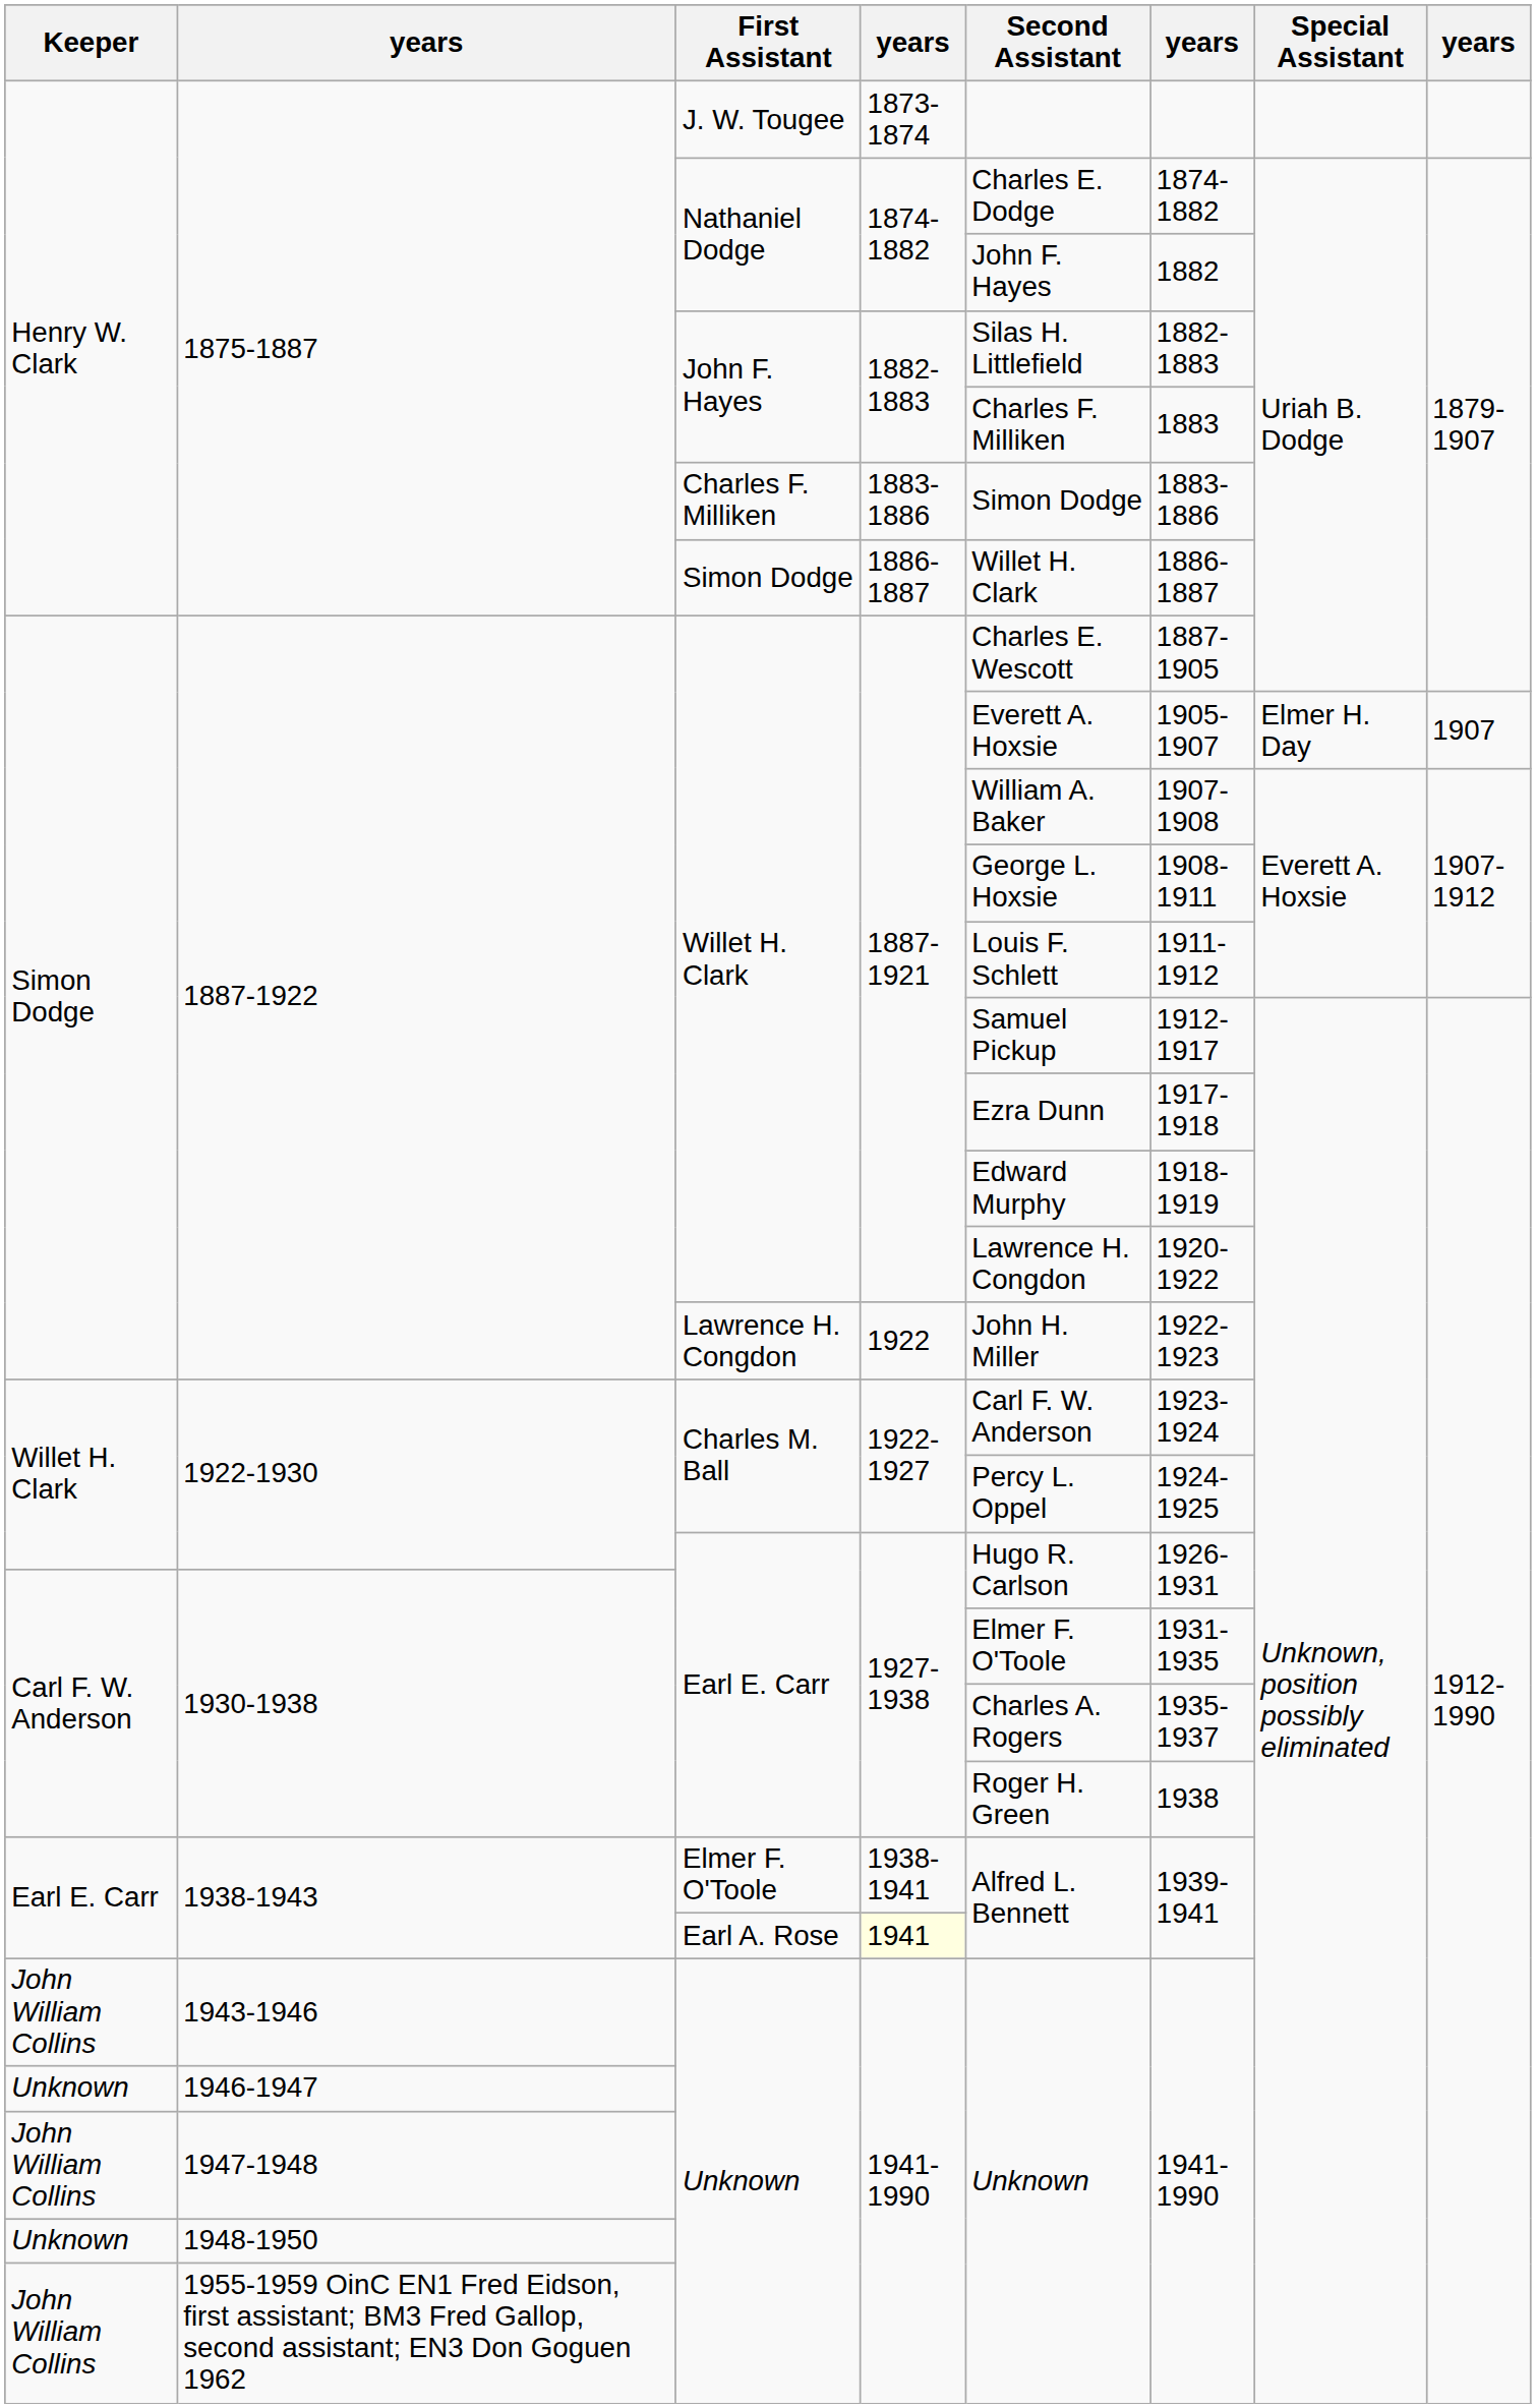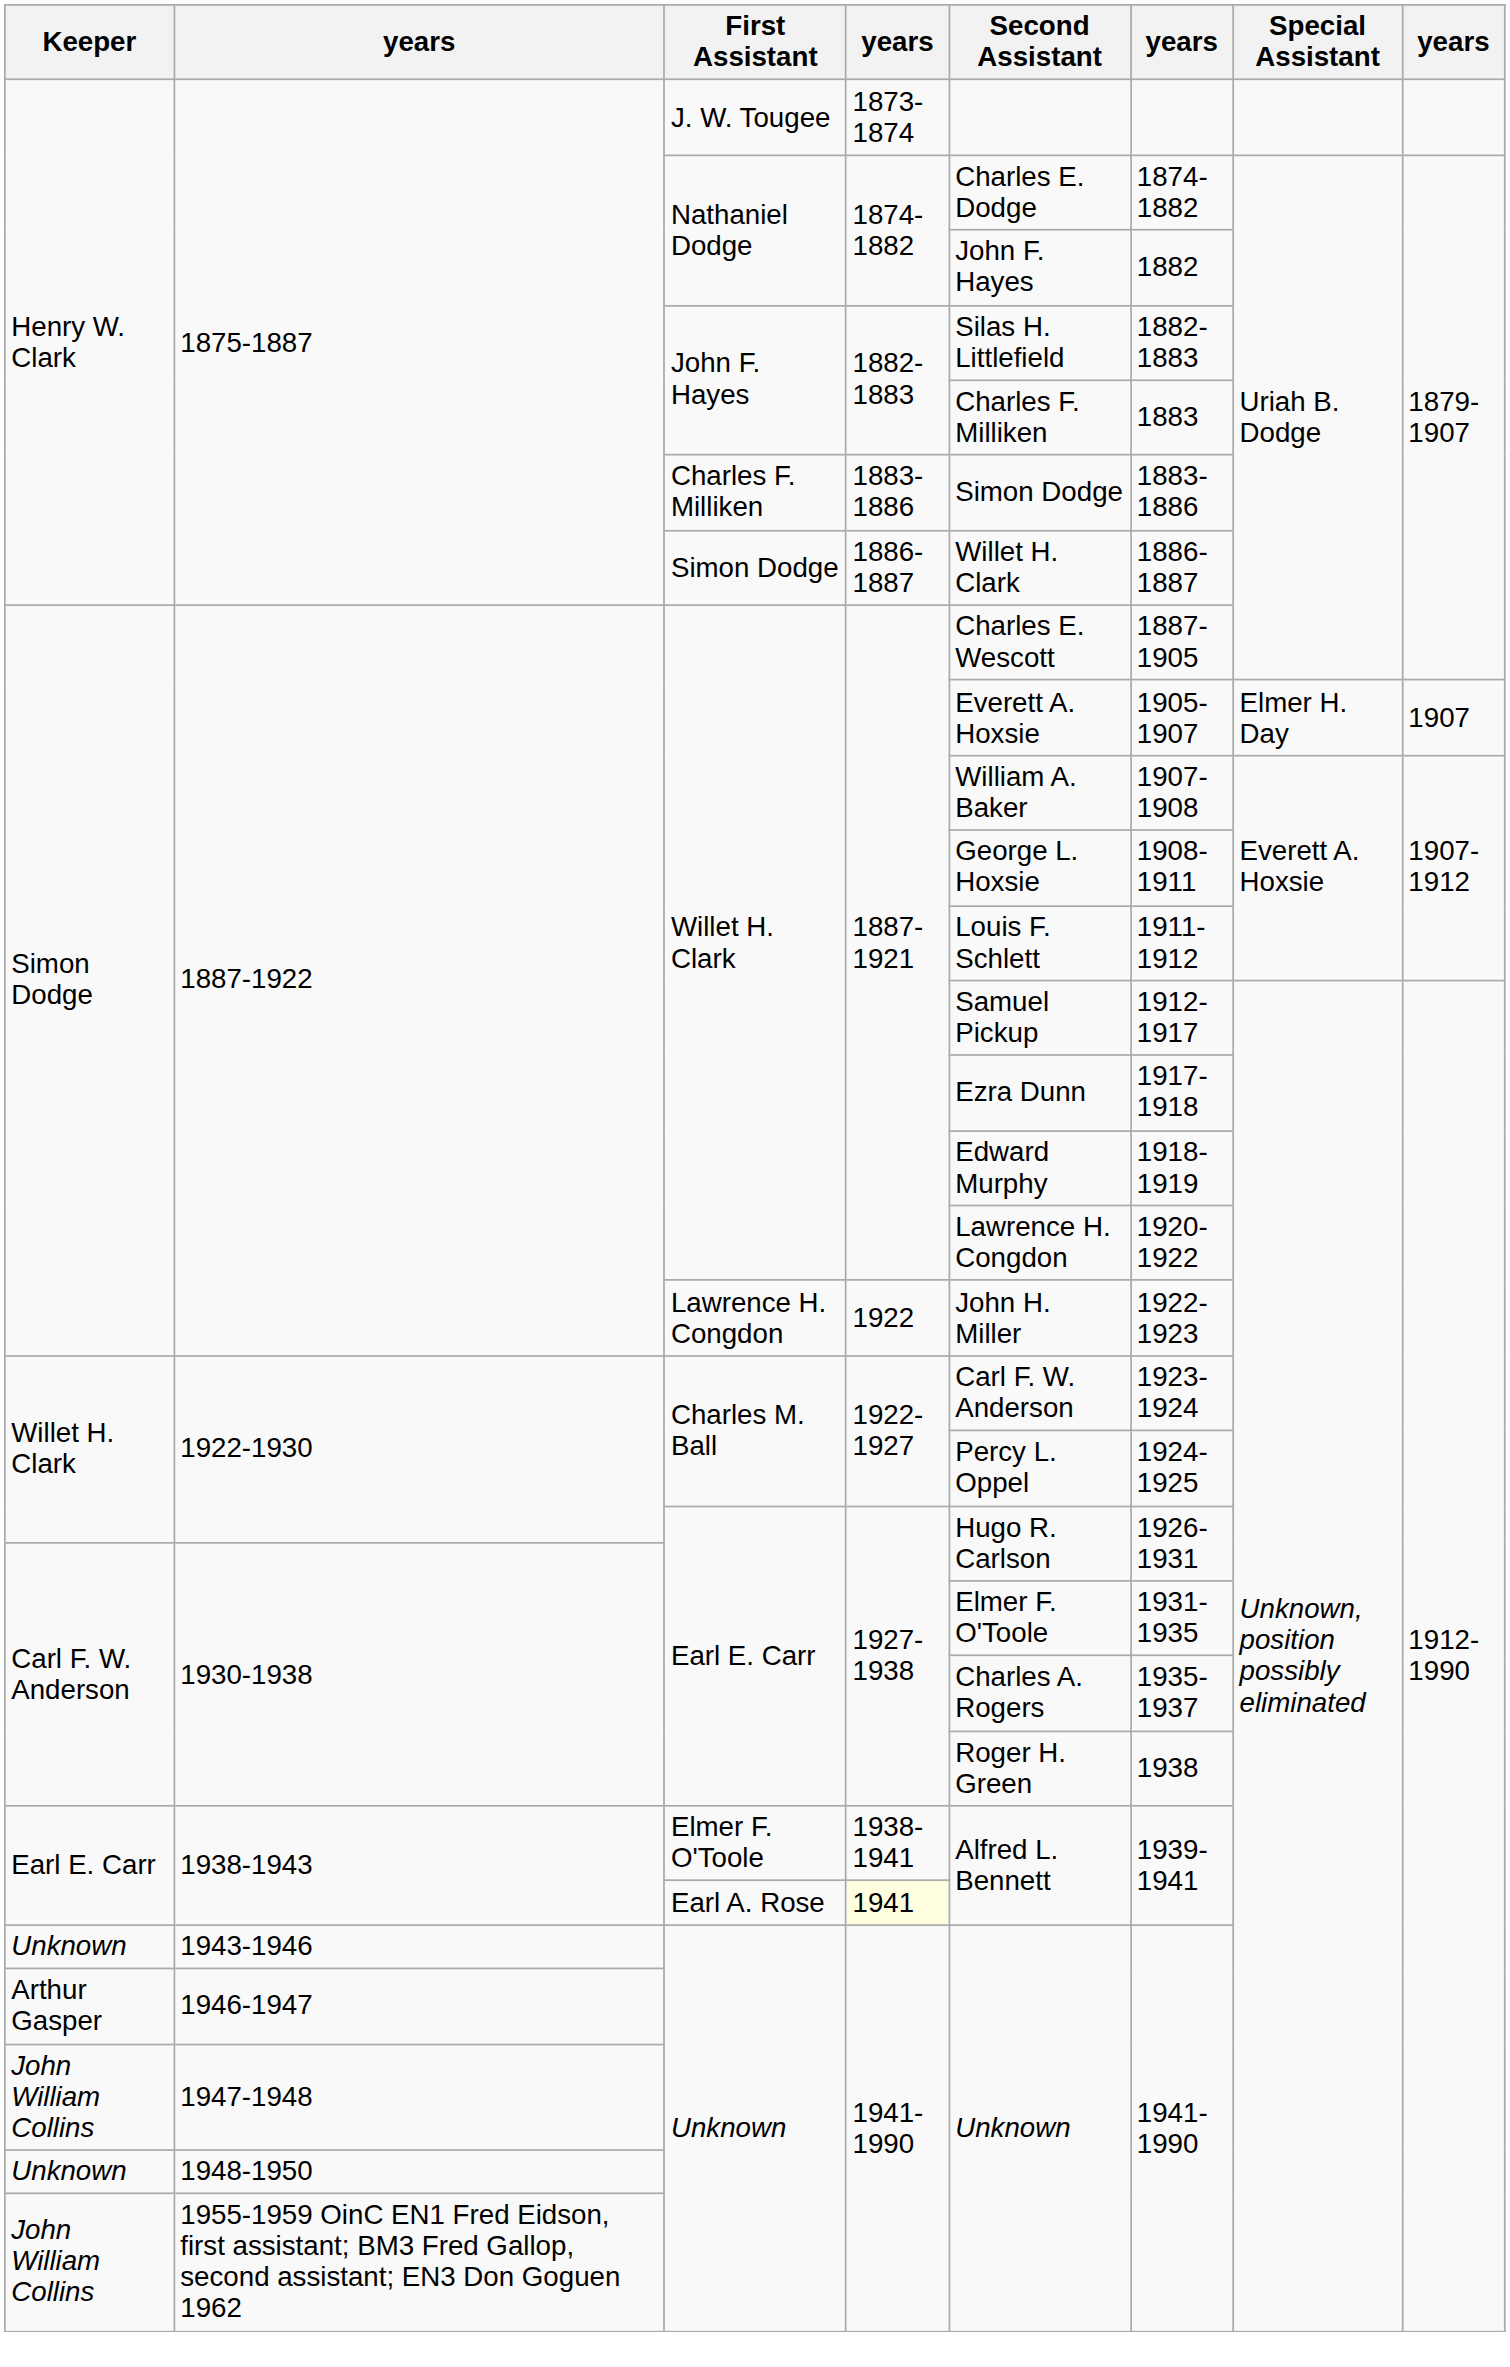 <table class="wikitable">
 <tr>
 <th>Keeper</th>
 <th>years</th>
 <th>First Assistant</th>
 <th>years</th>
 <th>Second Assistant</th>
 <th>years</th>
 <th>Special Assistant</th>
 <th>years</th>
 </tr>
 <tr>
 <td rowspan="7">Henry W. Clark</td>
 <td rowspan="7">1875-1887</td>
 <td>J. W. Tougee</td>
 <td>1873-1874</td>
 <td></td>
 <td></td>
 <td></td>
 <td></td>
 </tr>
 <tr>
 <td rowspan="2">Nathaniel Dodge</td>
 <td rowspan="2">1874-1882</td>
 <td>Charles E. Dodge</td>
 <td>1874-1882</td>
 <td rowspan="7">Uriah B. Dodge</td>
 <td rowspan="7">1879-1907</td>
 </tr>
 <tr>
 <td>John F. Hayes</td>
 <td>1882</td>
 </tr>
 <tr>
 <td rowspan="2">John F. Hayes</td>
 <td rowspan="2">1882-1883</td>
 <td>Silas H. Littlefield</td>
 <td>1882-1883</td>
 </tr>
 <tr>
 <td>Charles F. Milliken</td>
 <td>1883</td>
 </tr>
 <tr>
 <td>Charles F. Milliken</td>
 <td>1883-1886</td>
 <td>Simon Dodge</td>
 <td>1883-1886</td>
 </tr>
 <tr>
 <td>Simon Dodge</td>
 <td>1886-1887</td>
 <td>Willet H. Clark</td>
 <td>1886-1887</td>
 </tr>
 <tr>
 <td rowspan="10">Simon Dodge</td>
 <td rowspan="10">1887-1922</td>
 <td rowspan="9">Willet H. Clark</td>
 <td rowspan="9">1887-1921</td>
 <td>Charles E. Wescott</td>
 <td>1887-1905</td>
 </tr>
 <tr>
 <td>Everett A. Hoxsie</td>
 <td>1905-1907</td>
 <td>Elmer H. Day</td>
 <td>1907</td>
 </tr>
 <tr>
 <td>William A. Baker</td>
 <td>1907-1908</td>
 <td rowspan="3">Everett A. Hoxsie</td>
 <td rowspan="3">1907-1912</td>
 </tr>
 <tr>
 <td>George L. Hoxsie</td>
 <td>1908-1911</td>
 </tr>
 <tr>
 <td>Louis F. Schlett</td>
 <td>1911-1912</td>
 </tr>
 <tr>
 <td>Samuel Pickup</td>
 <td>1912-1917</td>
 <td rowspan="22"><em>Unknown,</em> <em>position</em><br><em>possibly</em><br><em>eliminated</em></td>
 <td rowspan="22">1912-1990</td>
 </tr>
 <tr>
 <td>Ezra Dunn</td>
 <td>1917-1918</td>
 </tr>
 <tr>
 <td>Edward Murphy</td>
 <td>1918-1919</td>
 </tr>
 <tr>
 <td>Lawrence H. Congdon</td>
 <td>1920-1922</td>
 </tr>
 <tr>
 <td>Lawrence H. Congdon</td>
 <td>1922</td>
 <td rowspan="2">John H. Miller</td>
 <td rowspan="2">1922-1923</td>
 </tr>
 <tr>
 <td rowspan="5">Willet H. Clark</td>
 <td rowspan="5">1922-1930</td>
 <td rowspan="4">Charles M. Ball</td>
 <td rowspan="4">1922-1927</td>
 </tr>
 <tr>
 <td>Carl F. W. Anderson</td>
 <td>1923-1924</td>
 </tr>
 <tr>
 <td>Percy L. Oppel</td>
 <td>1924-1925</td>
 </tr>
 <tr>
 <td rowspan="3">Hugo R. Carlson</td>
 <td rowspan="3">1926-1931</td>
 </tr>
 <tr>
 <td rowspan="5">Earl E. Carr</td>
 <td rowspan="5">1927-1938</td>
 </tr>
 <tr>
 <td rowspan="4">Carl F. W. Anderson</td>
 <td rowspan="4">1930-1938</td>
 </tr>
 <tr>
 <td>Elmer F. O'Toole</td>
 <td>1931-1935</td>
 </tr>
 <tr>
 <td>Charles A. Rogers</td>
 <td>1935-1937</td>
 </tr>
 <tr>
 <td>Roger H. Green</td>
 <td>1938</td>
 </tr>
 <tr>
 <td rowspan="3">Earl E. Carr</td>
 <td rowspan="3">1938-1943</td>
 <td>Elmer F. O'Toole</td>
 <td>1938-1941</td>
 <td rowspan="2">Alfred L. Bennett</td>
 <td rowspan="2">1939-1941</td>
 </tr>
 <tr>
 <td>Earl A. Rose</td>
 <td style="background: lightyellow;">1941</td>
 </tr>
 <tr>
 <td rowspan="6"><em>Unknown</em></td>
 <td rowspan="6">1941-1990</td>
 <td rowspan="6"><em>Unknown</em></td>
 <td rowspan="6">1941-1990</td>
 </tr>
 <tr>
-<td><em>John William Collins</em></td>
+<td><em>Unknown</em></td>
 <td>1943-1946</td>
 </tr>
 <tr>
-<td><em>Unknown</em></td>
+<td>Arthur Gasper</td>
 <td>1946-1947</td>
 </tr>
 <tr>
 <td><em>John William Collins</em></td>
 <td>1947-1948</td>
 </tr>
 <tr>
 <td><em>Unknown</em></td>
 <td>1948-1950</td>
 </tr>
 <tr>
 <td><em>John William Collins</em></td>
 <td>1955-1959 OinC EN1 Fred Eidson, first assistant; BM3 Fred Gallop, second assistant; EN3 Don Goguen 1962</td>
 </tr>
 </table>
